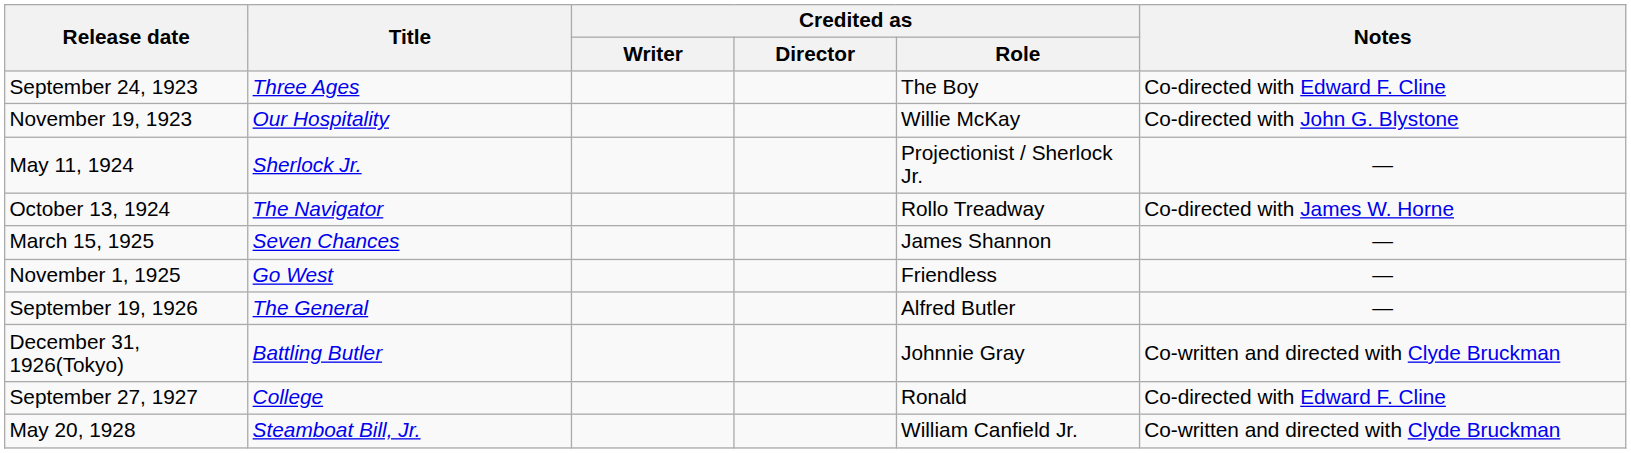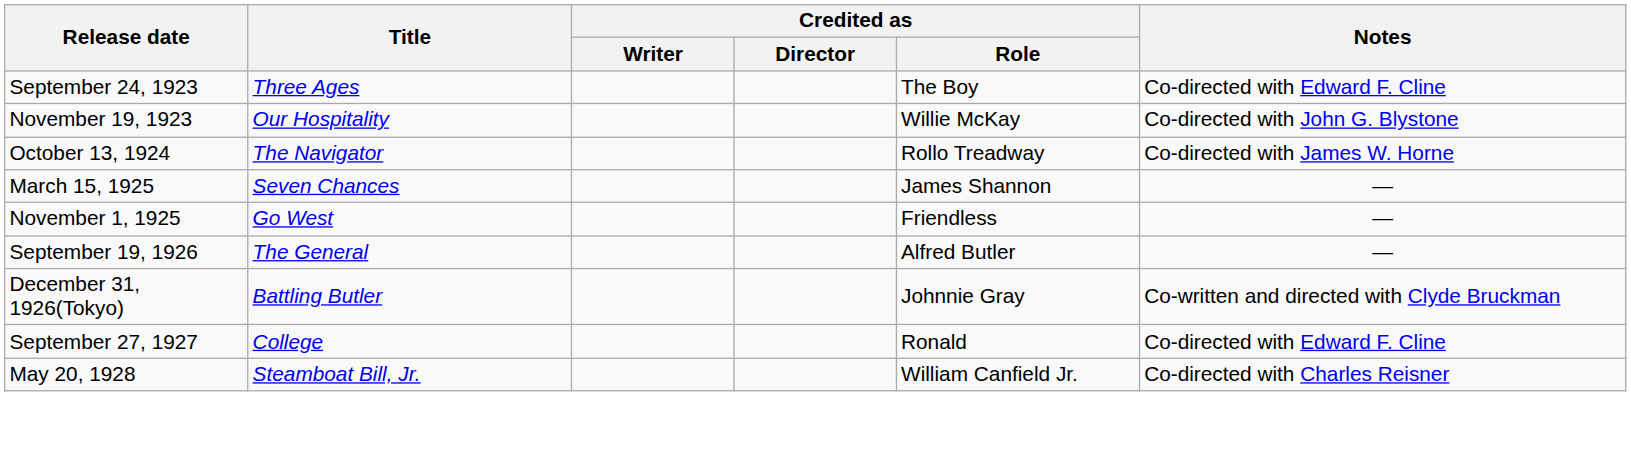 <table class=wikitable style="text-align:center">
 <tr>
 <th style="width:15%;" rowspan="2">Release date</th>
 <th style="width:20%;" rowspan="2">Title</th>
 <th colspan=3>Credited as</th>
 <th rowspan=2>Notes</th>
 </tr>
 <tr>
 <th style="width:10%;">Writer</th>
 <th style="width:10%;">Director</th>
 <th style="width:15%;">Role</th>
 </tr>
 <tr>
 <td align=left>September 24, 1923</td>
 <td align=left><em><a href='#'>Three Ages</a></em></td>
 <td></td>
 <td></td>
 <td align=left>The Boy</td>
 <td align=left>Co-directed with <a href='#'>Edward F. Cline</a></td>
 </tr>
 <tr>
 <td align=left>November 19, 1923</td>
 <td align=left><em><a href='#'>Our Hospitality</a></em></td>
 <td></td>
 <td></td>
 <td align=left>Willie McKay</td>
 <td align=left>Co-directed with <a href='#'>John G. Blystone</a></td>
-</tr>
-<tr>
-<td align=left>May 11, 1924</td>
-<td align=left><em><a href='#'>Sherlock Jr.</a></em></td>
-<td></td>
-<td></td>
-<td align=left>Projectionist / Sherlock Jr.</td>
-<td>—</td>
 </tr>
 <tr>
 <td align=left>October 13, 1924</td>
 <td align=left><em><a href='#'>The Navigator</a></em></td>
 <td></td>
 <td></td>
 <td align=left>Rollo Treadway</td>
 <td align=left>Co-directed with <a href='#'>James W. Horne</a></td>
 </tr>
 <tr>
 <td align=left>March 15, 1925</td>
 <td align=left><em><a href='#'>Seven Chances</a></em></td>
 <td></td>
 <td></td>
 <td align=left>James Shannon</td>
 <td>—</td>
 </tr>
 <tr>
 <td align=left>November 1, 1925</td>
 <td align=left><em><a href='#'>Go West</a></em></td>
 <td></td>
 <td></td>
 <td align=left>Friendless</td>
 <td>—</td>
 </tr>
 <tr>
 <td align=left>September 19, 1926</td>
 <td align=left><em><a href='#'>The General</a></em></td>
 <td></td>
 <td></td>
 <td align=left>Alfred Butler</td>
 <td>—</td>
 </tr>
 <tr>
 <td align=left>December 31, 1926(Tokyo)<br></td>
 <td align=left><em><a href='#'>Battling Butler</a></em></td>
 <td></td>
 <td></td>
 <td align=left>Johnnie Gray</td>
 <td align=left>Co-written and directed with <a href='#'>Clyde Bruckman</a></td>
 </tr>
 <tr>
 <td align=left>September 27, 1927</td>
 <td align=left><em><a href='#'>College</a></em></td>
 <td></td>
 <td></td>
 <td align=left>Ronald</td>
 <td align=left>Co-directed with <a href='#'>Edward F. Cline</a></td>
 </tr>
 <tr>
 <td align=left>May 20, 1928</td>
 <td align=left><em><a href='#'>Steamboat Bill, Jr.</a></em></td>
 <td></td>
 <td></td>
 <td align=left>William Canfield Jr.</td>
-<td align=left>Co-written and directed with <a href='#'>Clyde Bruckman</a></td>
+<td align=left>Co-directed with <a href='#'>Charles Reisner</a></td>
 </tr>
 </table>
